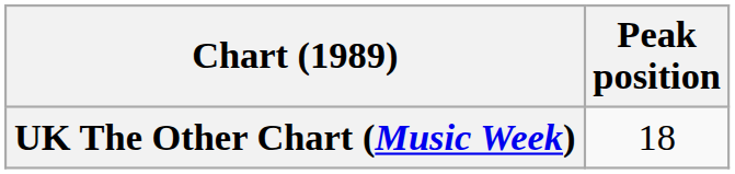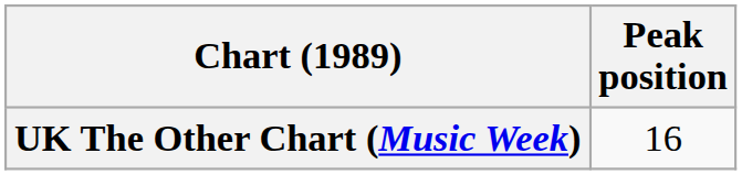 <table class="wikitable plainrowheaders" style="text-align:center">
 <tr>
 <th>Chart (1989)</th>
 <th>Peak<br>position</th>
 </tr>
 <tr>
 <th scope="row">UK The Other Chart (<em><a href='#'>Music Week</a></em>)</th>
-<td style="text-align:center;">18</td>
+<td style="text-align:center;">16</td>
 </tr>
 </table>
